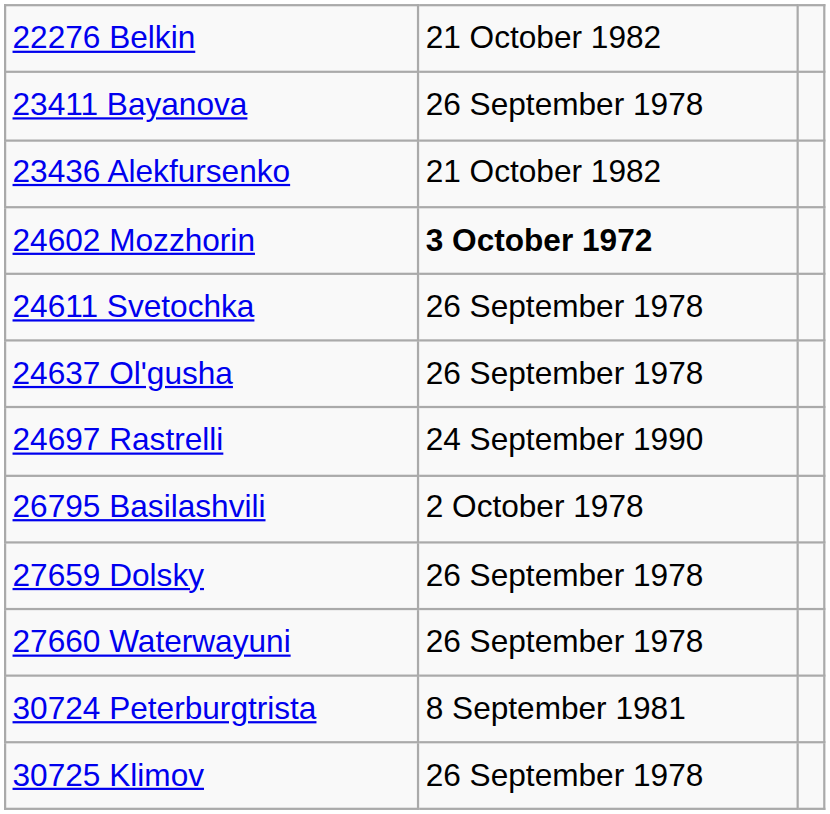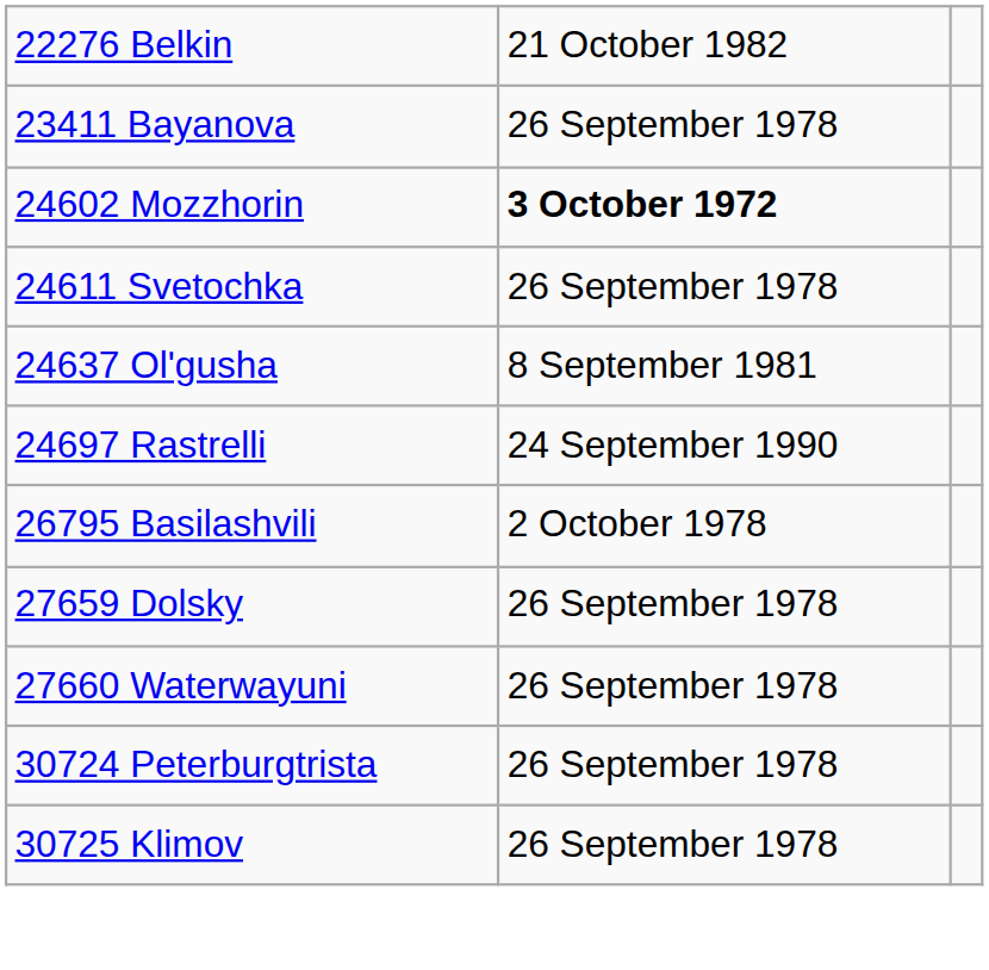 <table class="wikitable" style="font-size: 89%; float: left; width: 26em; margin-right: 1em; line-height: 1.65em; !important; height: 324px;">
 <tr>
 <td><a href='#'>22276 Belkin</a></td>
 <td>21 October 1982</td>
 <td></td>
 </tr>
 <tr>
 <td><a href='#'>23411 Bayanova</a></td>
 <td>26 September 1978</td>
-<td></td>
-</tr>
-<tr>
-<td><a href='#'>23436 Alekfursenko</a></td>
-<td>21 October 1982</td>
 <td></td>
 </tr>
 <tr>
 <td><a href='#'>24602 Mozzhorin</a></td>
 <td><strong>3 October 1972</strong></td>
 <td></td>
 </tr>
 <tr>
 <td><a href='#'>24611 Svetochka</a></td>
 <td>26 September 1978</td>
 <td></td>
 </tr>
 <tr>
 <td><a href='#'>24637 Olʹgusha</a></td>
-<td>26 September 1978</td>
+<td>8 September 1981</td>
 <td></td>
 </tr>
 <tr>
 <td><a href='#'>24697 Rastrelli</a></td>
 <td>24 September 1990</td>
 <td> </td>
 </tr>
 <tr>
 <td><a href='#'>26795 Basilashvili</a></td>
 <td>2 October 1978</td>
 <td></td>
 </tr>
 <tr>
 <td><a href='#'>27659 Dolsky</a></td>
 <td>26 September 1978</td>
 <td></td>
 </tr>
 <tr>
 <td><a href='#'>27660 Waterwayuni</a></td>
 <td>26 September 1978</td>
 <td></td>
 </tr>
 <tr>
 <td><a href='#'>30724 Peterburgtrista</a></td>
-<td>8 September 1981</td>
+<td>26 September 1978</td>
 <td></td>
 </tr>
 <tr>
 <td><a href='#'>30725 Klimov</a></td>
 <td>26 September 1978</td>
 <td></td>
 </tr>
 </table>
